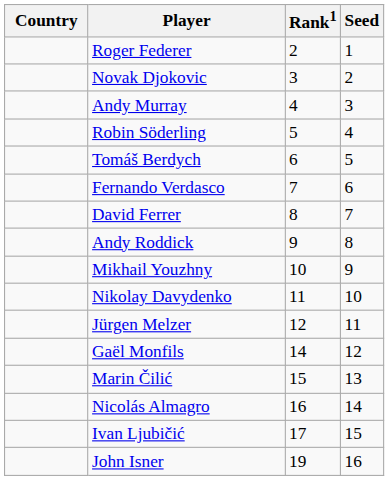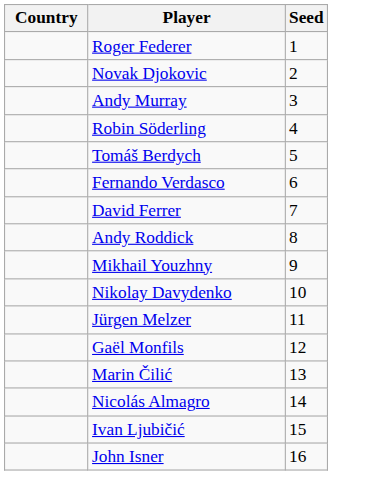 <table class="sortable wikitable">
 <tr>
 <th width="70">Country</th>
 <th width="175">Player</th>
-<th>Rank<sup>1</sup></th>
 <th>Seed</th>
 </tr>
 <tr>
 <td></td>
 <td><a href='#'>Roger Federer</a></td>
-<td>2</td>
 <td>1</td>
 </tr>
 <tr>
 <td></td>
 <td><a href='#'>Novak Djokovic</a></td>
-<td>3</td>
 <td>2</td>
 </tr>
 <tr>
 <td></td>
 <td><a href='#'>Andy Murray</a></td>
-<td>4</td>
 <td>3</td>
 </tr>
 <tr>
 <td></td>
 <td><a href='#'>Robin Söderling</a></td>
-<td>5</td>
 <td>4</td>
 </tr>
 <tr>
 <td></td>
 <td><a href='#'>Tomáš Berdych</a></td>
-<td>6</td>
 <td>5</td>
 </tr>
 <tr>
 <td></td>
 <td><a href='#'>Fernando Verdasco</a></td>
-<td>7</td>
 <td>6</td>
 </tr>
 <tr>
 <td></td>
 <td><a href='#'>David Ferrer</a></td>
-<td>8</td>
 <td>7</td>
 </tr>
 <tr>
 <td></td>
 <td><a href='#'>Andy Roddick</a></td>
-<td>9</td>
 <td>8</td>
 </tr>
 <tr>
 <td></td>
 <td><a href='#'>Mikhail Youzhny</a></td>
-<td>10</td>
 <td>9</td>
 </tr>
 <tr>
 <td></td>
 <td><a href='#'>Nikolay Davydenko</a></td>
-<td>11</td>
 <td>10</td>
 </tr>
 <tr>
 <td></td>
 <td><a href='#'>Jürgen Melzer</a></td>
-<td>12</td>
 <td>11</td>
 </tr>
 <tr>
 <td></td>
 <td><a href='#'>Gaël Monfils</a></td>
-<td>14</td>
 <td>12</td>
 </tr>
 <tr>
 <td></td>
 <td><a href='#'>Marin Čilić</a></td>
-<td>15</td>
 <td>13</td>
 </tr>
 <tr>
 <td></td>
 <td><a href='#'>Nicolás Almagro</a></td>
-<td>16</td>
 <td>14</td>
 </tr>
 <tr>
 <td></td>
 <td><a href='#'>Ivan Ljubičić</a></td>
-<td>17</td>
 <td>15</td>
 </tr>
 <tr>
 <td></td>
 <td><a href='#'>John Isner</a></td>
-<td>19</td>
 <td>16</td>
 </tr>
 </table>
